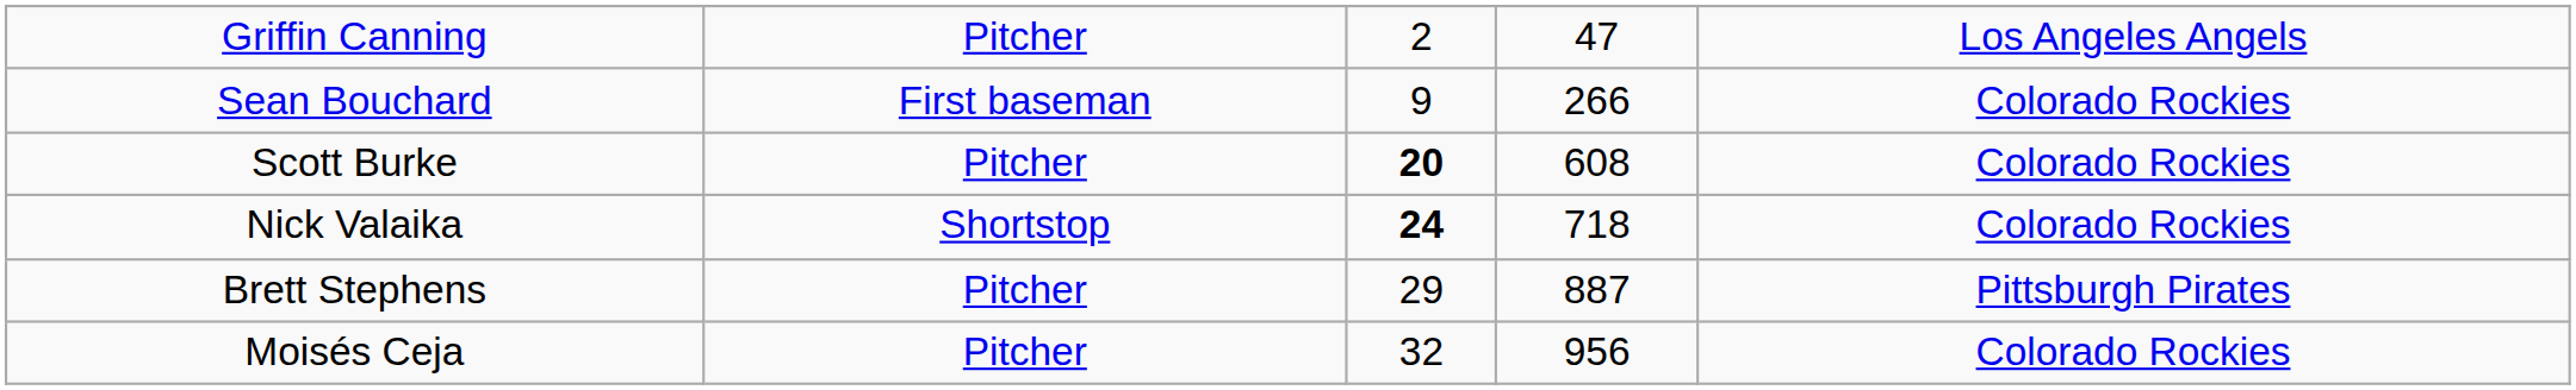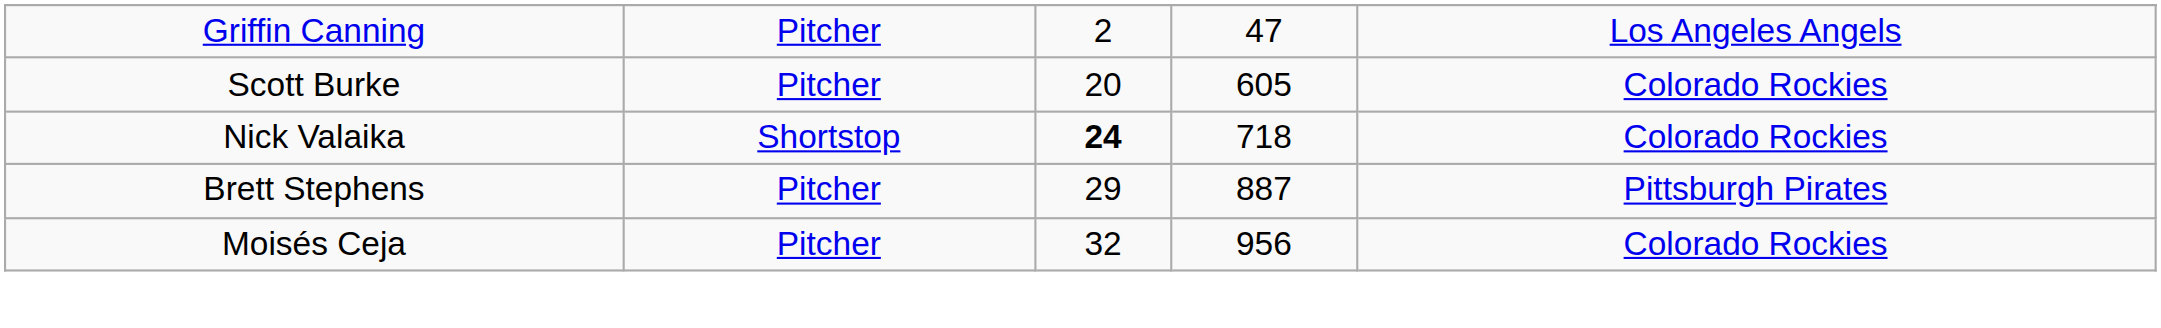 <table class="wikitable" width="65%">
 <tr align="center">
 </tr>
 <tr align="center" bgcolor="">
 <td><a href='#'>Griffin Canning</a></td>
 <td><a href='#'>Pitcher</a></td>
 <td>2</td>
 <td>47</td>
 <td><a href='#'>Los Angeles Angels</a></td>
 </tr>
 <tr align="center" bgcolor="">
-<td><a href='#'>Sean Bouchard</a></td>
-<td><a href='#'>First baseman</a></td>
-<td>9</td>
-<td>266</td>
-<td><a href='#'>Colorado Rockies</a></td>
-</tr>
-<tr align="center" bgcolor="">
 <td>Scott Burke</td>
 <td><a href='#'>Pitcher</a></td>
-<td><strong>20</strong></td>
-<td>608</td>
+<td>20</td>
+<td>605</td>
 <td><a href='#'>Colorado Rockies</a></td>
 </tr>
 <tr align="center" bgcolor="">
 <td>Nick Valaika</td>
 <td><a href='#'>Shortstop</a></td>
 <td><strong>24</strong></td>
 <td>718</td>
 <td><a href='#'>Colorado Rockies</a></td>
 </tr>
 <tr align="center" bgcolor="">
 <td>Brett Stephens</td>
 <td><a href='#'>Pitcher</a></td>
 <td>29</td>
 <td>887</td>
 <td><a href='#'>Pittsburgh Pirates</a></td>
 </tr>
 <tr align="center" bgcolor="">
 <td>Moisés Ceja</td>
 <td><a href='#'>Pitcher</a></td>
 <td>32</td>
 <td>956</td>
 <td><a href='#'>Colorado Rockies</a></td>
 </tr>
 </table>
